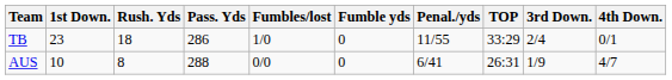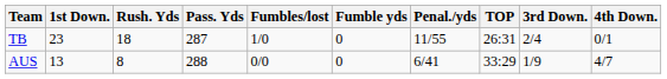 <table class="wikitable sortable">
 <tr>
 <th>Team</th>
 <th>1st Down.</th>
 <th>Rush. Yds</th>
 <th>Pass. Yds</th>
 <th>Fumbles/lost</th>
 <th>Fumble yds</th>
 <th>Penal./yds</th>
 <th>TOP</th>
 <th>3rd Down.</th>
 <th>4th Down.</th>
 </tr>
 <tr>
 <td><a href='#'>TB</a></td>
 <td>23</td>
 <td>18</td>
-<td>286</td>
+<td>287</td>
 <td>1/0</td>
 <td>0</td>
 <td>11/55</td>
-<td>33:29</td>
+<td>26:31</td>
 <td>2/4</td>
 <td>0/1</td>
 </tr>
 <tr>
 <td><a href='#'>AUS</a></td>
-<td>10</td>
+<td>13</td>
 <td>8</td>
 <td>288</td>
 <td>0/0</td>
 <td>0</td>
 <td>6/41</td>
-<td>26:31</td>
+<td>33:29</td>
 <td>1/9</td>
 <td>4/7</td>
 </tr>
 </table>
